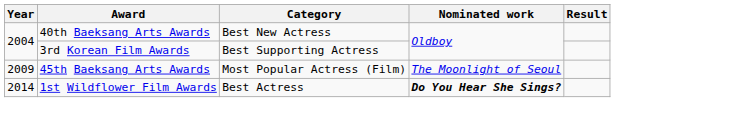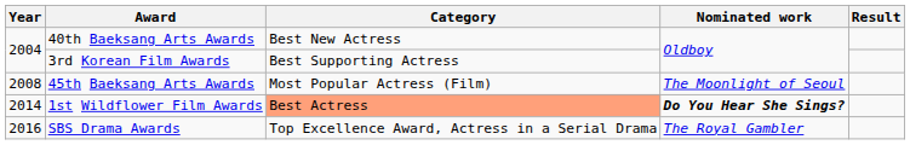 <table class="wikitable">
 <tr>
 <th>Year</th>
 <th>Award</th>
 <th>Category</th>
 <th>Nominated work</th>
 <th>Result</th>
 </tr>
 <tr>
 <td rowspan=2>2004</td>
 <td>40th <a href='#'>Baeksang Arts Awards</a></td>
 <td>Best New Actress</td>
 <td rowspan=2><em><a href='#'>Oldboy</a></em></td>
 <td></td>
 </tr>
 <tr>
 <td>3rd <a href='#'>Korean Film Awards</a></td>
 <td>Best Supporting Actress</td>
 <td></td>
 </tr>
 <tr>
-<td>2009</td>
+<td>2008</td>
 <td><a href='#'>45th</a> <a href='#'>Baeksang Arts Awards</a></td>
 <td>Most Popular Actress (Film)</td>
 <td><em><a href='#'>The Moonlight of Seoul</a></em></td>
 <td></td>
 </tr>
 <tr>
 <td>2014</td>
 <td><a href='#'>1st</a> <a href='#'>Wildflower Film Awards</a></td>
-<td>Best Actress</td>
+<td style="background: lightsalmon;">Best Actress</td>
 <td><strong><em>Do You Hear She Sings?</em></strong></td>
 <td></td>
 </tr>
+<tr>
+<td>2016</td>
+<td><a href='#'>SBS Drama Awards</a></td>
+<td>Top Excellence Award, Actress in a Serial Drama</td>
+<td><em><a href='#'>The Royal Gambler</a></em></td>
+<td></td>
+</tr>
 </table>
